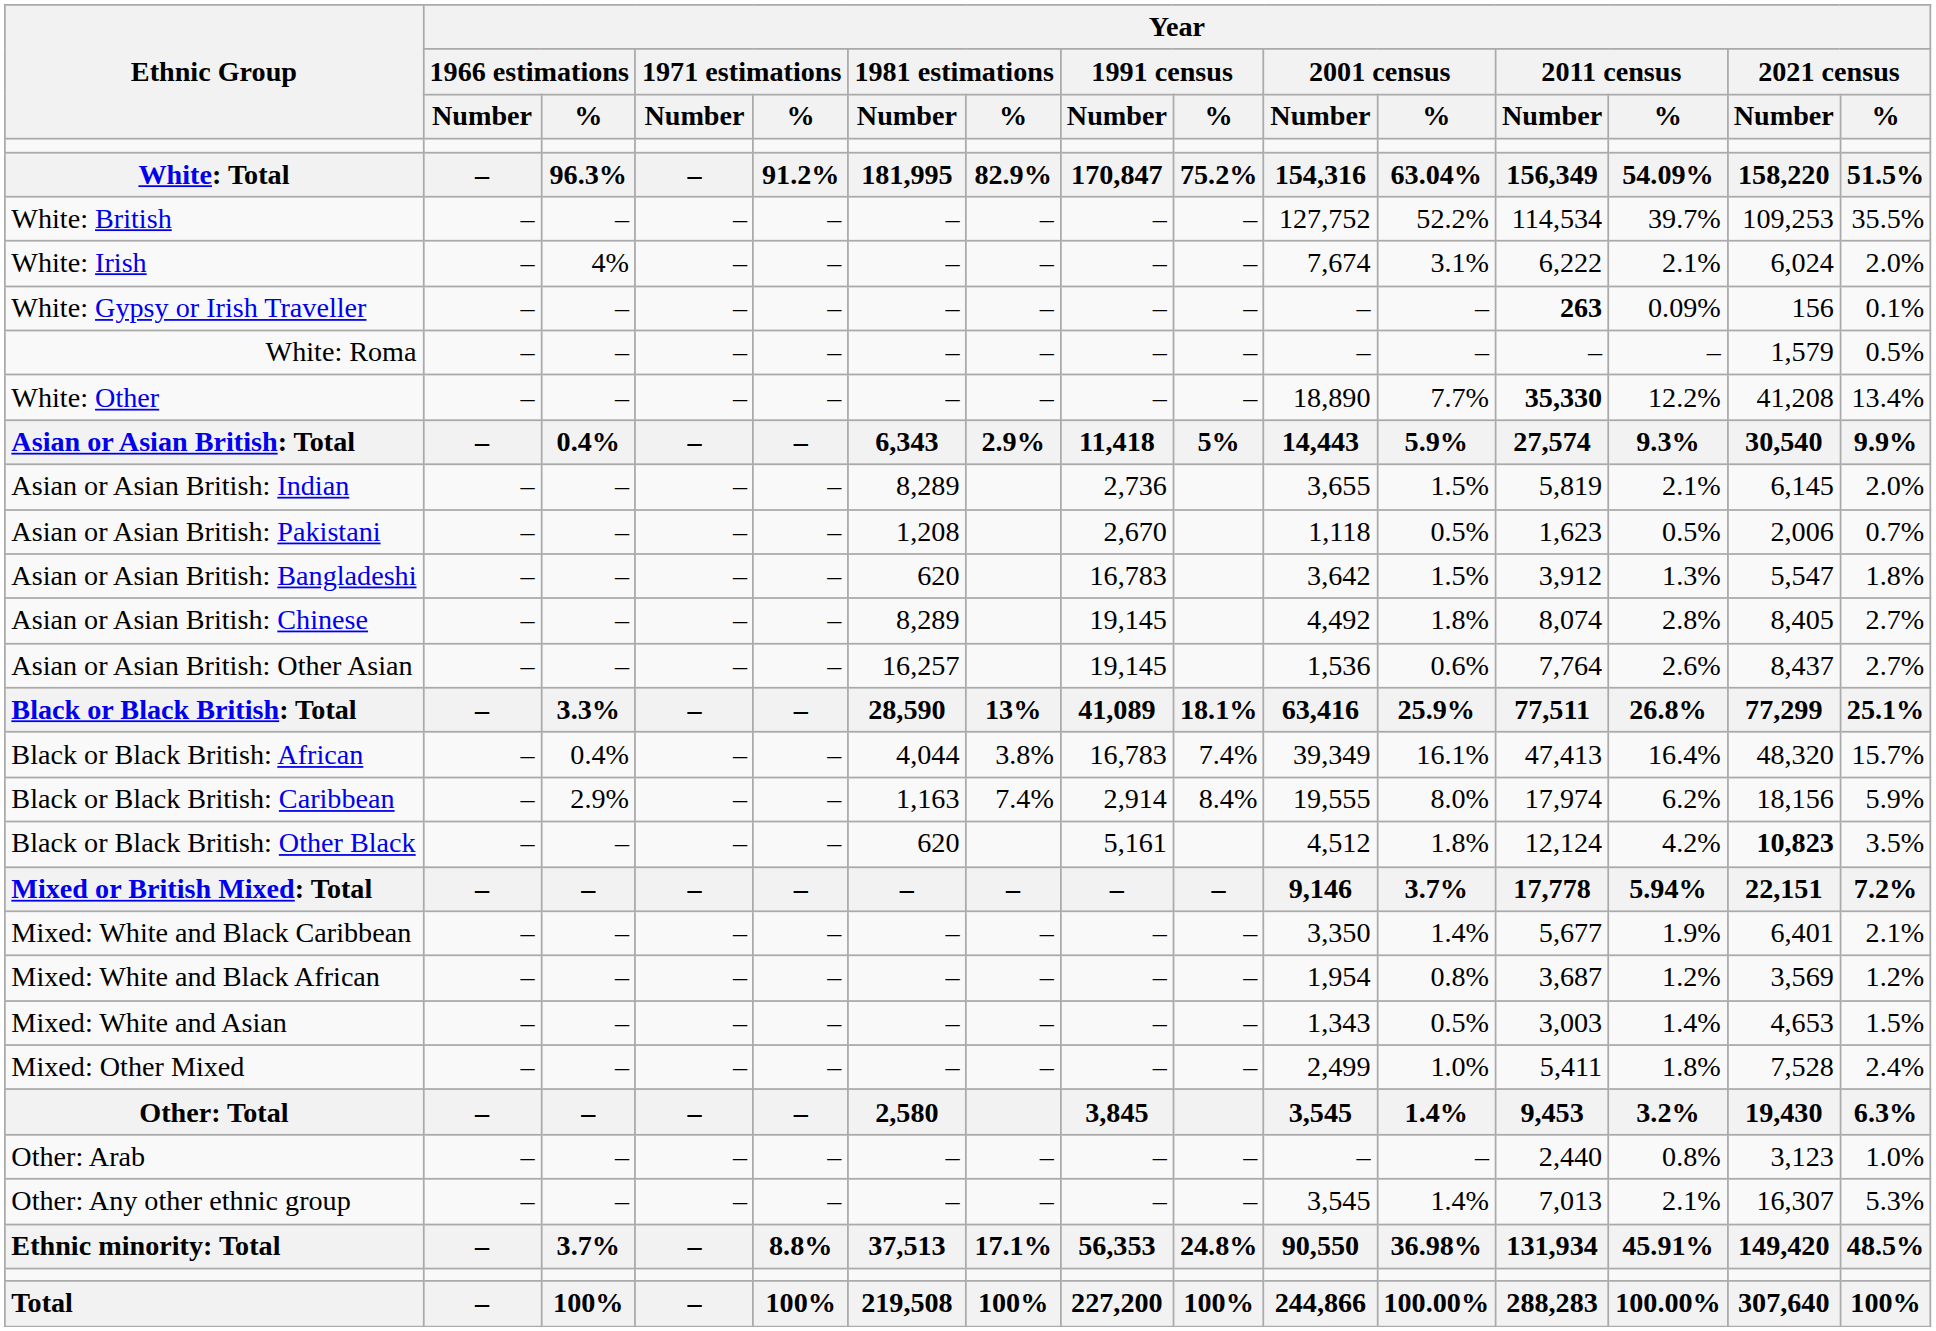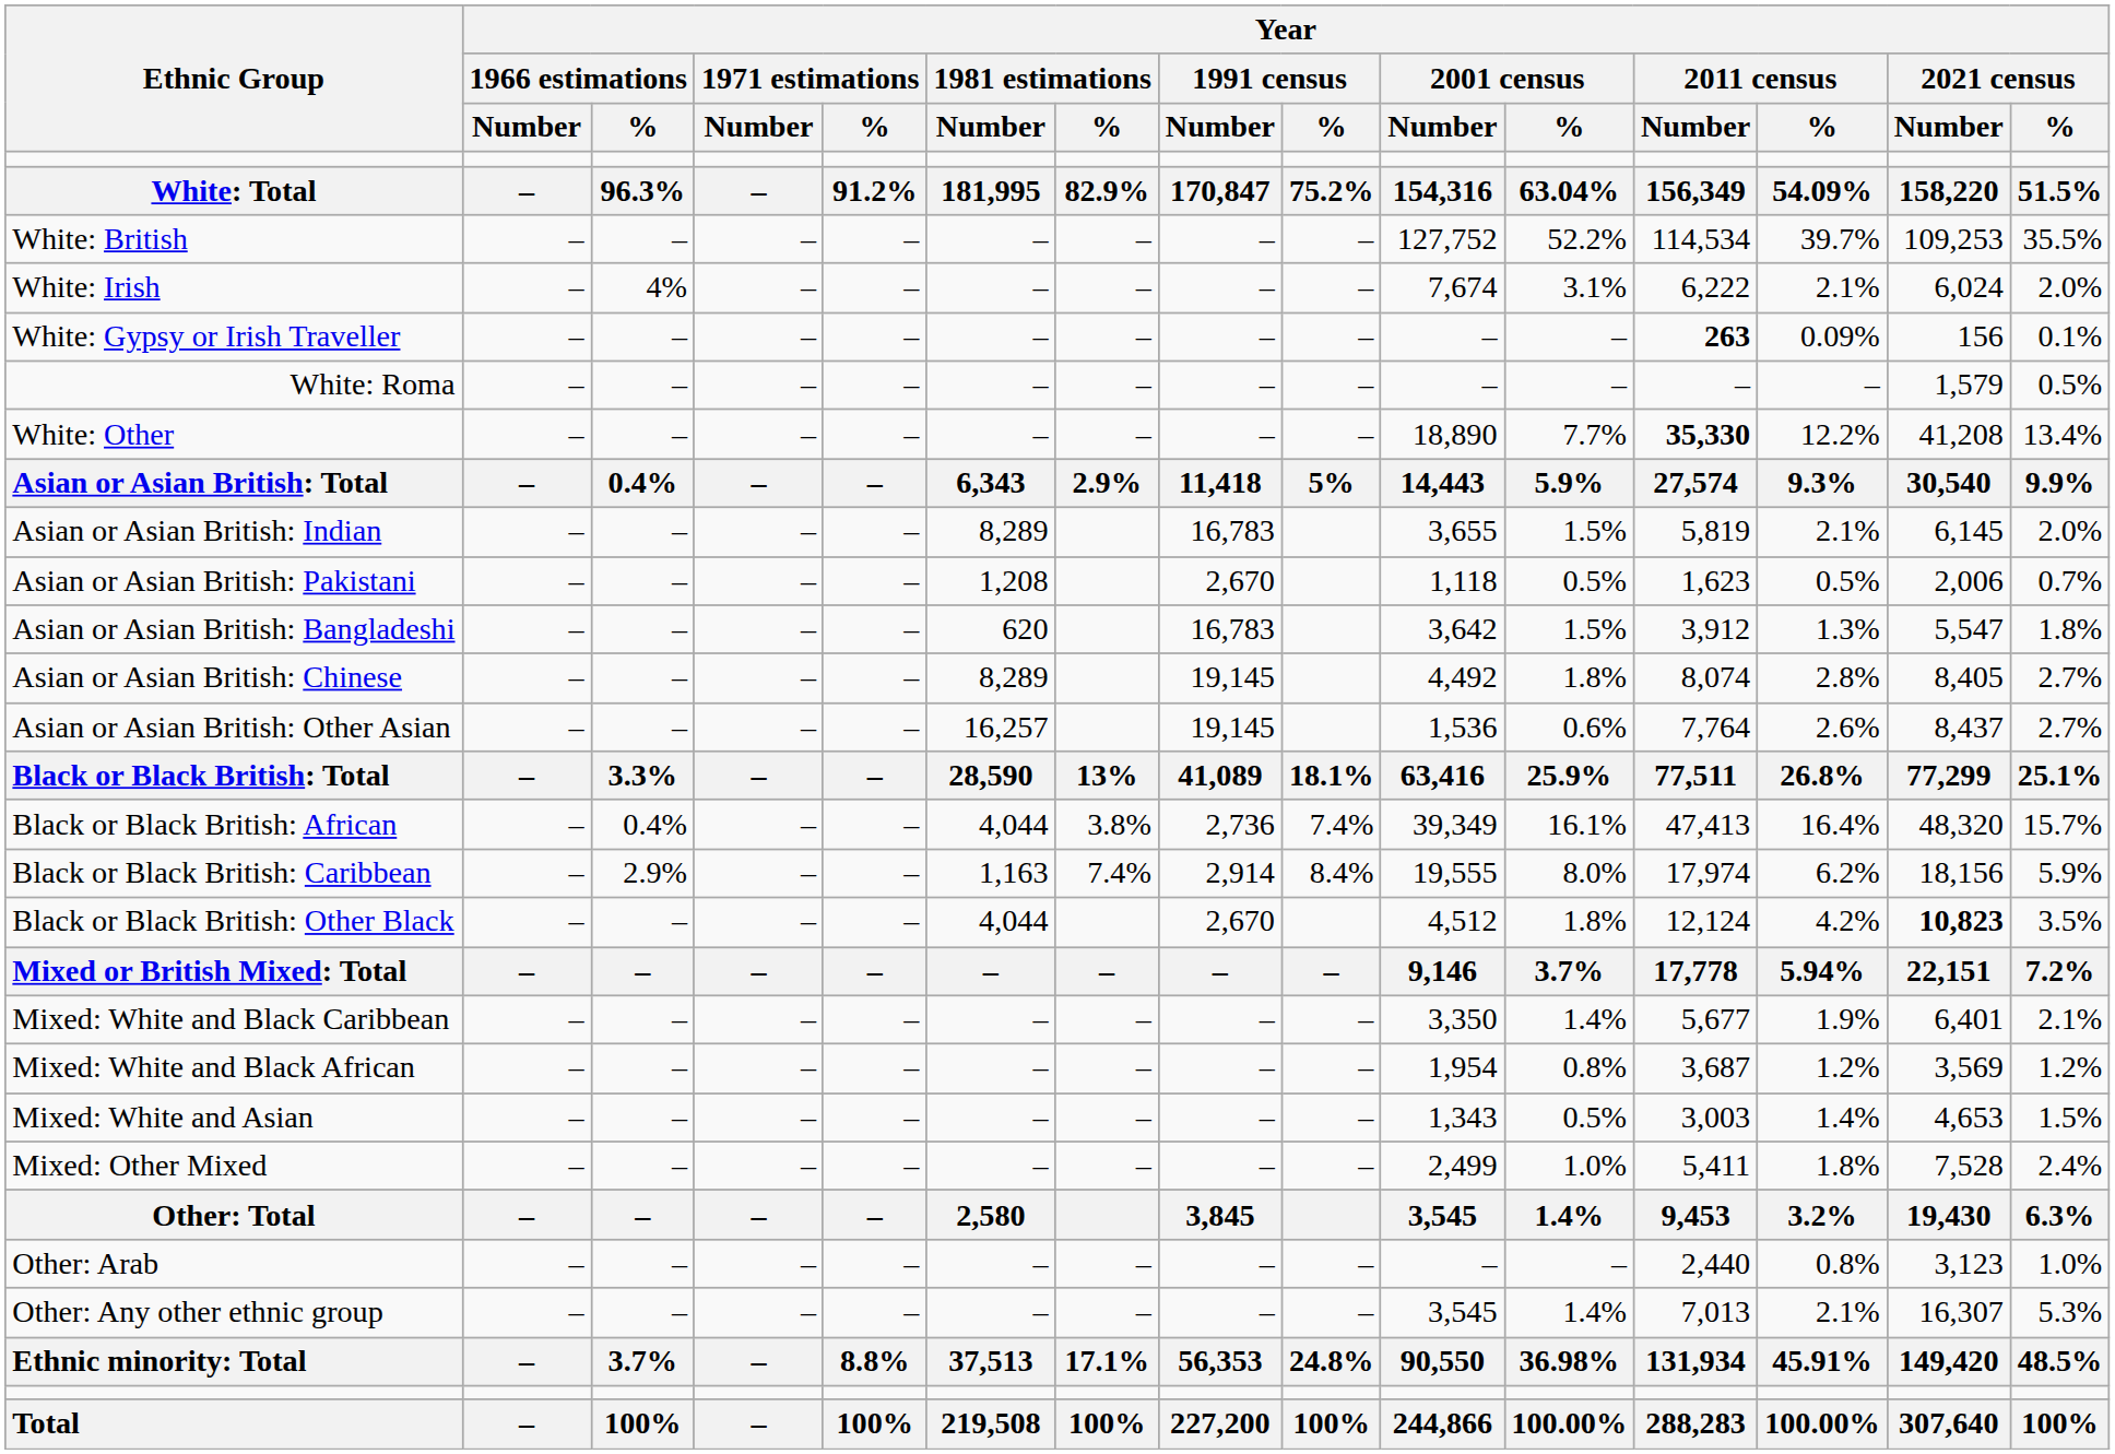 <table class="wikitable sortable" style="text-align:right">
 <tr>
 <th rowspan="3">Ethnic Group</th>
 <th colspan="14">Year</th>
 </tr>
 <tr>
 <th colspan="2">1966 estimations</th>
 <th colspan="2">1971 estimations</th>
 <th colspan="2">1981 estimations</th>
 <th colspan="2">1991 census</th>
 <th colspan="2">2001 census</th>
 <th colspan="2">2011 census</th>
 <th colspan="2">2021 census</th>
 </tr>
 <tr>
 <th>Number</th>
 <th>%</th>
 <th>Number</th>
 <th>%</th>
 <th>Number</th>
 <th>%</th>
 <th>Number</th>
 <th>%</th>
 <th>Number</th>
 <th>%</th>
 <th>Number</th>
 <th>%</th>
 <th>Number</th>
 <th>%</th>
 </tr>
 <tr>
 <td></td>
 <td></td>
 <td></td>
 <td></td>
 <td></td>
 <td></td>
 <td></td>
 <td></td>
 <td></td>
 <td></td>
 <td></td>
 <td></td>
 <td></td>
 <td></td>
 <td></td>
 </tr>
 <tr>
 <th><a href='#'>White</a>: Total</th>
 <th>–</th>
 <th>96.3%</th>
 <th>–</th>
 <th>91.2%</th>
 <th>181,995</th>
 <th>82.9%</th>
 <th>170,847</th>
 <th>75.2%</th>
 <th>154,316</th>
 <th>63.04%</th>
 <th>156,349</th>
 <th>54.09%</th>
 <th>158,220</th>
 <th>51.5%</th>
 </tr>
 <tr>
 <td style="text-align:left">White: <a href='#'>British</a></td>
 <td>–</td>
 <td>–</td>
 <td>–</td>
 <td>–</td>
 <td>–</td>
 <td>–</td>
 <td>–</td>
 <td>–</td>
 <td>127,752</td>
 <td>52.2%</td>
 <td>114,534</td>
 <td>39.7%</td>
 <td>109,253</td>
 <td>35.5%</td>
 </tr>
 <tr>
 <td style="text-align:left">White: <a href='#'>Irish</a></td>
 <td>–</td>
 <td>4%</td>
 <td>–</td>
 <td>–</td>
 <td>–</td>
 <td>–</td>
 <td>–</td>
 <td>–</td>
 <td>7,674</td>
 <td>3.1%</td>
 <td>6,222</td>
 <td>2.1%</td>
 <td>6,024</td>
 <td>2.0%</td>
 </tr>
 <tr>
 <td style="text-align:left">White: <a href='#'>Gypsy or Irish Traveller</a></td>
 <td>–</td>
 <td>–</td>
 <td>–</td>
 <td>–</td>
 <td>–</td>
 <td>–</td>
 <td>–</td>
 <td>–</td>
 <td>–</td>
 <td>–</td>
 <td><strong>263</strong></td>
 <td>0.09%</td>
 <td>156</td>
 <td>0.1%</td>
 </tr>
 <tr>
 <td>White: Roma</td>
 <td>–</td>
 <td>–</td>
 <td>–</td>
 <td>–</td>
 <td>–</td>
 <td>–</td>
 <td>–</td>
 <td>–</td>
 <td>–</td>
 <td>–</td>
 <td>–</td>
 <td>–</td>
 <td>1,579</td>
 <td>0.5%</td>
 </tr>
 <tr>
 <td style="text-align:left">White: <a href='#'>Other</a></td>
 <td>–</td>
 <td>–</td>
 <td>–</td>
 <td>–</td>
 <td>–</td>
 <td>–</td>
 <td>–</td>
 <td>–</td>
 <td>18,890</td>
 <td>7.7%</td>
 <td><strong>35,330</strong></td>
 <td>12.2%</td>
 <td>41,208</td>
 <td>13.4%</td>
 </tr>
 <tr>
 <th style="text-align:left"><a href='#'>Asian or Asian British</a>: Total</th>
 <th>–</th>
 <th>0.4%</th>
 <th>–</th>
 <th>–</th>
 <th>6,343</th>
 <th>2.9%</th>
 <th>11,418</th>
 <th>5%</th>
 <th>14,443</th>
 <th>5.9%</th>
 <th>27,574</th>
 <th>9.3%</th>
 <th>30,540</th>
 <th>9.9%</th>
 </tr>
 <tr>
 <td style="text-align:left">Asian or Asian British: <a href='#'>Indian</a></td>
 <td>–</td>
 <td>–</td>
 <td>–</td>
 <td>–</td>
 <td>8,289</td>
 <td></td>
-<td>2,736</td>
+<td>16,783</td>
 <td></td>
 <td>3,655</td>
 <td>1.5%</td>
 <td>5,819</td>
 <td>2.1%</td>
 <td>6,145</td>
 <td>2.0%</td>
 </tr>
 <tr>
 <td style="text-align:left">Asian or Asian British: <a href='#'>Pakistani</a></td>
 <td>–</td>
 <td>–</td>
 <td>–</td>
 <td>–</td>
 <td>1,208</td>
 <td></td>
 <td>2,670</td>
 <td></td>
 <td>1,118</td>
 <td>0.5%</td>
 <td>1,623</td>
 <td>0.5%</td>
 <td>2,006</td>
 <td>0.7%</td>
 </tr>
 <tr>
 <td style="text-align:left">Asian or Asian British: <a href='#'>Bangladeshi</a></td>
 <td>–</td>
 <td>–</td>
 <td>–</td>
 <td>–</td>
 <td>620</td>
 <td></td>
 <td>16,783</td>
 <td></td>
 <td>3,642</td>
 <td>1.5%</td>
 <td>3,912</td>
 <td>1.3%</td>
 <td>5,547</td>
 <td>1.8%</td>
 </tr>
 <tr>
 <td style="text-align:left">Asian or Asian British: <a href='#'>Chinese</a></td>
 <td>–</td>
 <td>–</td>
 <td>–</td>
 <td>–</td>
 <td>8,289</td>
 <td></td>
 <td>19,145</td>
 <td></td>
 <td>4,492</td>
 <td>1.8%</td>
 <td>8,074</td>
 <td>2.8%</td>
 <td>8,405</td>
 <td>2.7%</td>
 </tr>
 <tr>
 <td style="text-align:left">Asian or Asian British: Other Asian</td>
 <td>–</td>
 <td>–</td>
 <td>–</td>
 <td>–</td>
 <td>16,257</td>
 <td></td>
 <td>19,145</td>
 <td></td>
 <td>1,536</td>
 <td>0.6%</td>
 <td>7,764</td>
 <td>2.6%</td>
 <td>8,437</td>
 <td>2.7%</td>
 </tr>
 <tr>
 <th style="text-align:left"><a href='#'>Black or Black British</a>: Total</th>
 <th>–</th>
 <th>3.3%</th>
 <th>–</th>
 <th>–</th>
 <th>28,590</th>
 <th>13%</th>
 <th>41,089</th>
 <th>18.1%</th>
 <th>63,416</th>
 <th>25.9%</th>
 <th>77,511</th>
 <th>26.8%</th>
 <th>77,299</th>
 <th>25.1%</th>
 </tr>
 <tr>
 <td style="text-align:left">Black or Black British: <a href='#'>African</a></td>
 <td>–</td>
 <td>0.4%</td>
 <td>–</td>
 <td>–</td>
 <td>4,044</td>
 <td>3.8%</td>
-<td>16,783</td>
+<td>2,736</td>
 <td>7.4%</td>
 <td>39,349</td>
 <td>16.1%</td>
 <td>47,413</td>
 <td>16.4%</td>
 <td>48,320</td>
 <td>15.7%</td>
 </tr>
 <tr>
 <td style="text-align:left">Black or Black British: <a href='#'>Caribbean</a></td>
 <td>–</td>
 <td>2.9%</td>
 <td>–</td>
 <td>–</td>
 <td>1,163</td>
 <td>7.4%</td>
 <td>2,914</td>
 <td>8.4%</td>
 <td>19,555</td>
 <td>8.0%</td>
 <td>17,974</td>
 <td>6.2%</td>
 <td>18,156</td>
 <td>5.9%</td>
 </tr>
 <tr>
 <td style="text-align:left">Black or Black British: <a href='#'>Other Black</a></td>
 <td>–</td>
 <td>–</td>
 <td>–</td>
 <td>–</td>
-<td>620</td>
+<td>4,044</td>
 <td></td>
-<td>5,161</td>
+<td>2,670</td>
 <td></td>
 <td>4,512</td>
 <td>1.8%</td>
 <td>12,124</td>
 <td>4.2%</td>
 <td><strong>10,823</strong></td>
 <td>3.5%</td>
 </tr>
 <tr>
 <th style="text-align:left"><a href='#'>Mixed or British Mixed</a>: Total</th>
 <th>–</th>
 <th>–</th>
 <th>–</th>
 <th>–</th>
 <th>–</th>
 <th>–</th>
 <th>–</th>
 <th>–</th>
 <th>9,146</th>
 <th>3.7%</th>
 <th>17,778</th>
 <th>5.94%</th>
 <th>22,151</th>
 <th>7.2%</th>
 </tr>
 <tr>
 <td style="text-align:left">Mixed: White and Black Caribbean</td>
 <td>–</td>
 <td>–</td>
 <td>–</td>
 <td>–</td>
 <td>–</td>
 <td>–</td>
 <td>–</td>
 <td>–</td>
 <td>3,350</td>
 <td>1.4%</td>
 <td>5,677</td>
 <td>1.9%</td>
 <td>6,401</td>
 <td>2.1%</td>
 </tr>
 <tr>
 <td style="text-align:left">Mixed: White and Black African</td>
 <td>–</td>
 <td>–</td>
 <td>–</td>
 <td>–</td>
 <td>–</td>
 <td>–</td>
 <td>–</td>
 <td>–</td>
 <td>1,954</td>
 <td>0.8%</td>
 <td>3,687</td>
 <td>1.2%</td>
 <td>3,569</td>
 <td>1.2%</td>
 </tr>
 <tr>
 <td style="text-align:left">Mixed: White and Asian</td>
 <td>–</td>
 <td>–</td>
 <td>–</td>
 <td>–</td>
 <td>–</td>
 <td>–</td>
 <td>–</td>
 <td>–</td>
 <td>1,343</td>
 <td>0.5%</td>
 <td>3,003</td>
 <td>1.4%</td>
 <td>4,653</td>
 <td>1.5%</td>
 </tr>
 <tr>
 <td style="text-align:left">Mixed: Other Mixed</td>
 <td>–</td>
 <td>–</td>
 <td>–</td>
 <td>–</td>
 <td>–</td>
 <td>–</td>
 <td>–</td>
 <td>–</td>
 <td>2,499</td>
 <td>1.0%</td>
 <td>5,411</td>
 <td>1.8%</td>
 <td>7,528</td>
 <td>2.4%</td>
 </tr>
 <tr>
 <th>Other: Total</th>
 <th>–</th>
 <th>–</th>
 <th>–</th>
 <th>–</th>
 <th>2,580</th>
 <th></th>
 <th>3,845</th>
 <th></th>
 <th>3,545</th>
 <th>1.4%</th>
 <th>9,453</th>
 <th>3.2%</th>
 <th>19,430</th>
 <th>6.3%</th>
 </tr>
 <tr>
 <td style="text-align:left">Other: Arab</td>
 <td>–</td>
 <td>–</td>
 <td>–</td>
 <td>–</td>
 <td>–</td>
 <td>–</td>
 <td>–</td>
 <td>–</td>
 <td>–</td>
 <td>–</td>
 <td>2,440</td>
 <td>0.8%</td>
 <td>3,123</td>
 <td>1.0%</td>
 </tr>
 <tr>
 <td style="text-align:left">Other: Any other ethnic group</td>
 <td>–</td>
 <td>–</td>
 <td>–</td>
 <td>–</td>
 <td>–</td>
 <td>–</td>
 <td>–</td>
 <td>–</td>
 <td>3,545</td>
 <td>1.4%</td>
 <td>7,013</td>
 <td>2.1%</td>
 <td>16,307</td>
 <td>5.3%</td>
 </tr>
 <tr>
 <th style="text-align:left">Ethnic minority: Total</th>
 <th>–</th>
 <th>3.7%</th>
 <th>–</th>
 <th>8.8%</th>
 <th>37,513</th>
 <th>17.1%</th>
 <th>56,353</th>
 <th>24.8%</th>
 <th>90,550</th>
 <th>36.98%</th>
 <th>131,934</th>
 <th>45.91%</th>
 <th>149,420</th>
 <th>48.5%</th>
 </tr>
 <tr>
 <td></td>
 <td></td>
 <td></td>
 <td></td>
 <td></td>
 <td></td>
 <td></td>
 <td></td>
 <td></td>
 <td></td>
 <td></td>
 <td></td>
 <td></td>
 <td></td>
 <td></td>
 </tr>
 <tr>
 <th style="text-align:left">Total</th>
 <th>–</th>
 <th>100%</th>
 <th>–</th>
 <th>100%</th>
 <th>219,508</th>
 <th>100%</th>
 <th>227,200</th>
 <th>100%</th>
 <th>244,866</th>
 <th>100.00%</th>
 <th>288,283</th>
 <th>100.00%</th>
 <th>307,640</th>
 <th>100%</th>
 </tr>
 </table>
